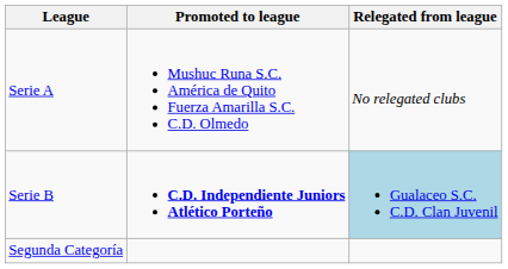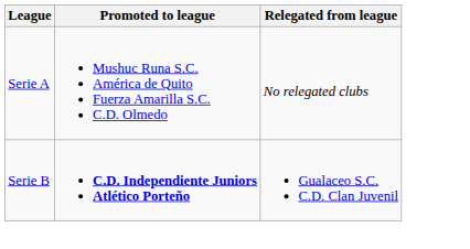 <table class="wikitable">
 <tr>
 <th>League</th>
 <th>Promoted to league</th>
 <th>Relegated from league</th>
 </tr>
 <tr>
 <td><a href='#'>Serie A</a></td>
 <td><br><ul><li><a href='#'>Mushuc Runa S.C.</a></li><li><a href='#'>América de Quito</a></li><li><a href='#'>Fuerza Amarilla S.C.</a></li><li><a href='#'>C.D. Olmedo</a></li></ul></td>
 <td><br><em>No relegated clubs</em></td>
 </tr>
 <tr>
 <td><a href='#'>Serie B</a></td>
 <td><strong><br><ul><li><a href='#'>C.D. Independiente Juniors</a></li><li><a href='#'>Atlético Porteño</a></li></ul></strong></td>
-<td style="background: lightblue;"><br><ul><li><a href='#'>Gualaceo S.C.</a></li><li><a href='#'>C.D. Clan Juvenil</a></li></ul></td>
-</tr>
-<tr>
-<td><a href='#'>Segunda Categoría</a></td>
-<td></td>
-<td></td>
+<td><br><ul><li><a href='#'>Gualaceo S.C.</a></li><li><a href='#'>C.D. Clan Juvenil</a></li></ul></td>
 </tr>
 </table>
